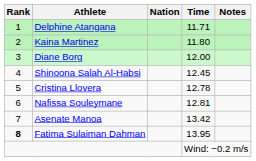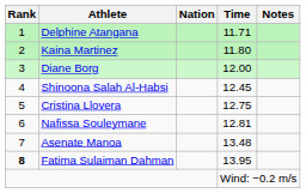 <table class="wikitable sortable" style="text-align:center">
 <tr>
 <th>Rank</th>
 <th>Athlete</th>
 <th>Nation</th>
 <th>Time</th>
 <th>Notes</th>
 </tr>
 <tr bgcolor=#bbf3bb>
 <td>1</td>
 <td align=left><a href='#'>Delphine Atangana</a></td>
 <td align=left></td>
 <td>11.71</td>
 <td></td>
 </tr>
 <tr bgcolor=#bbf3bb>
 <td>2</td>
 <td align=left><a href='#'>Kaina Martinez</a></td>
 <td align=left></td>
 <td>11.80</td>
 <td></td>
 </tr>
 <tr bgcolor=#ccf9cc>
 <td>3</td>
 <td align=left><a href='#'>Diane Borg</a></td>
 <td align=left></td>
 <td>12.00</td>
 <td></td>
 </tr>
 <tr>
 <td>4</td>
 <td align=left><a href='#'>Shinoona Salah Al-Habsi</a></td>
 <td align=left></td>
 <td>12.45</td>
 <td></td>
 </tr>
 <tr>
 <td>5</td>
 <td align=left><a href='#'>Cristina Llovera</a></td>
 <td align=left></td>
-<td>12.78</td>
+<td>12.75</td>
 <td></td>
 </tr>
 <tr>
 <td>6</td>
 <td align=left><a href='#'>Nafissa Souleymane</a></td>
 <td align=left></td>
 <td>12.81</td>
 <td></td>
 </tr>
 <tr>
 <td>7</td>
 <td align=left><a href='#'>Asenate Manoa</a></td>
 <td align=left></td>
-<td>13.42</td>
+<td>13.48</td>
 <td><strong></strong></td>
 </tr>
 <tr>
 <td><strong>8</strong></td>
 <td align=left><a href='#'>Fatima Sulaiman Dahman</a></td>
 <td align=left></td>
 <td>13.95</td>
 <td></td>
 </tr>
 <tr class="sortbottom">
 <td colspan=3></td>
 <td colspan="2" style="text-align:left;">Wind: −0.2 m/s</td>
 </tr>
 </table>
